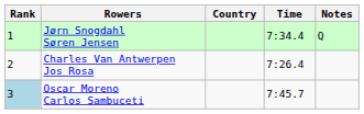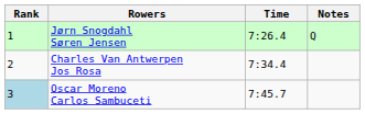 <table class="wikitable" width=50%>
 <tr>
 <th>Rank</th>
 <th>Rowers</th>
-<th>Country</th>
 <th>Time</th>
 <th>Notes</th>
 </tr>
 <tr bgcolor=ccffcc>
 <td>1</td>
 <td><a href='#'>Jørn Snogdahl</a><br><a href='#'>Søren Jensen</a></td>
-<td></td>
-<td>7:34.4</td>
+<td>7:26.4</td>
 <td>Q</td>
 </tr>
 <tr>
 <td>2</td>
 <td><a href='#'>Charles Van Antwerpen</a><br><a href='#'>Jos Rosa</a></td>
-<td></td>
-<td>7:26.4</td>
+<td>7:34.4</td>
 <td></td>
 </tr>
 <tr>
 <td style="background: lightblue;">3</td>
 <td><a href='#'>Oscar Moreno</a><br><a href='#'>Carlos Sambuceti</a></td>
-<td></td>
 <td>7:45.7</td>
 <td></td>
 </tr>
 </table>
